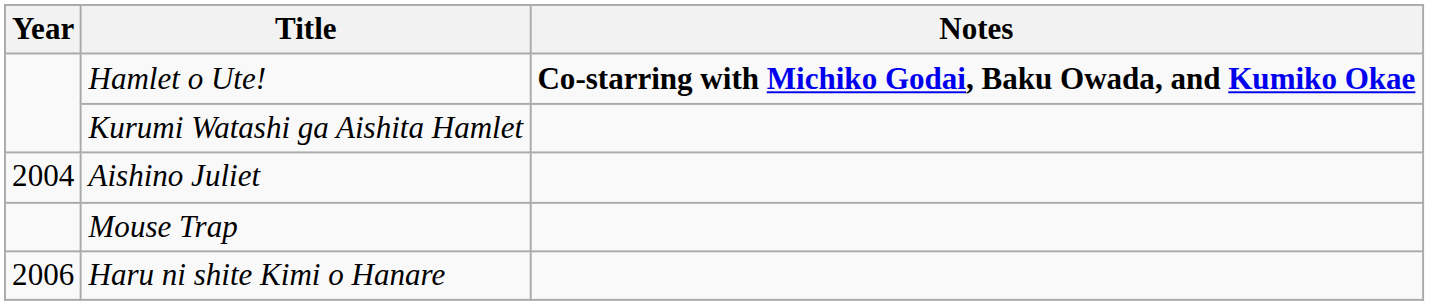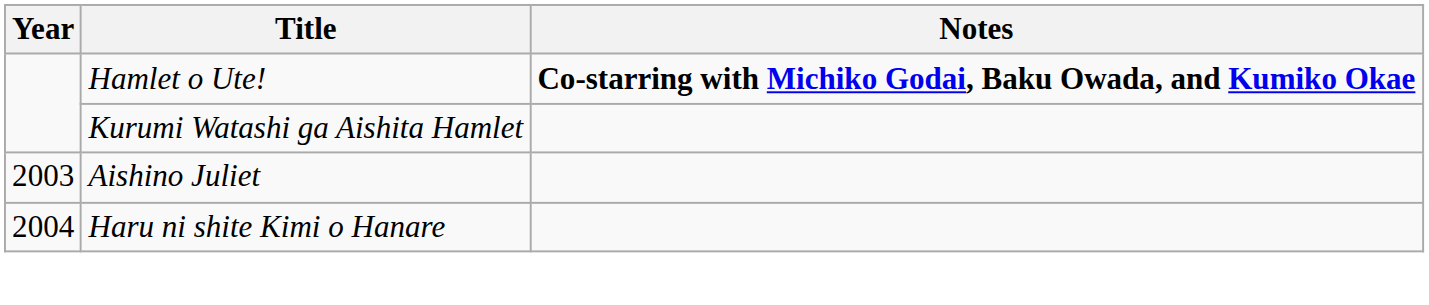 <table class="wikitable">
 <tr>
 <th>Year</th>
 <th>Title</th>
 <th>Notes</th>
 </tr>
 <tr>
 <td rowspan="2"></td>
 <td><em>Hamlet o Ute!</em></td>
 <td><strong>Co-starring with <a href='#'>Michiko Godai</a>, Baku Owada, and <a href='#'>Kumiko Okae</a></strong></td>
 </tr>
 <tr>
 <td><em>Kurumi Watashi ga Aishita Hamlet</em></td>
 <td></td>
 </tr>
 <tr>
-<td>2004</td>
+<td>2003</td>
 <td><em>Aishino Juliet</em></td>
 <td></td>
 </tr>
 <tr>
-<td></td>
-<td><em>Mouse Trap</em></td>
-<td></td>
-</tr>
-<tr>
-<td>2006</td>
+<td>2004</td>
 <td><em>Haru ni shite Kimi o Hanare</em></td>
 <td></td>
 </tr>
 </table>
